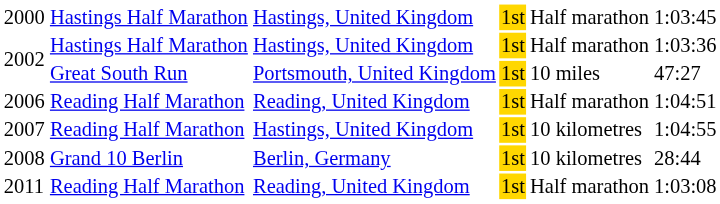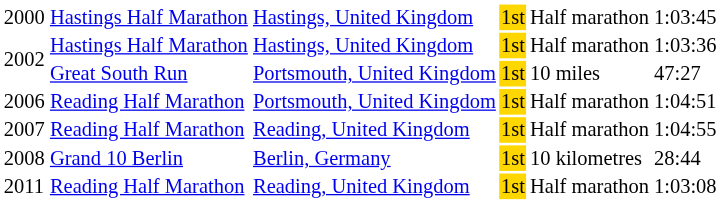 <table>
 <tr>
 <td>2000</td>
 <td><a href='#'>Hastings Half Marathon</a></td>
 <td><a href='#'>Hastings, United Kingdom</a></td>
 <td bgcolor="gold">1st</td>
 <td>Half marathon</td>
 <td>1:03:45</td>
 </tr>
 <tr>
 <td rowspan=2>2002</td>
 <td><a href='#'>Hastings Half Marathon</a></td>
 <td><a href='#'>Hastings, United Kingdom</a></td>
 <td bgcolor="gold">1st</td>
 <td>Half marathon</td>
 <td>1:03:36</td>
 </tr>
 <tr>
 <td><a href='#'>Great South Run</a></td>
 <td><a href='#'>Portsmouth, United Kingdom</a></td>
 <td bgcolor="gold">1st</td>
 <td>10 miles</td>
 <td>47:27</td>
 </tr>
 <tr>
 <td>2006</td>
 <td><a href='#'>Reading Half Marathon</a></td>
-<td><a href='#'>Reading, United Kingdom</a></td>
+<td><a href='#'>Portsmouth, United Kingdom</a></td>
 <td bgcolor="gold">1st</td>
 <td>Half marathon</td>
 <td>1:04:51</td>
 </tr>
 <tr>
 <td>2007</td>
 <td><a href='#'>Reading Half Marathon</a></td>
-<td><a href='#'>Hastings, United Kingdom</a></td>
+<td><a href='#'>Reading, United Kingdom</a></td>
 <td bgcolor="gold">1st</td>
-<td>10 kilometres</td>
+<td>Half marathon</td>
 <td>1:04:55</td>
 </tr>
 <tr>
 <td>2008</td>
 <td><a href='#'>Grand 10 Berlin</a></td>
 <td><a href='#'>Berlin, Germany</a></td>
 <td bgcolor="gold">1st</td>
 <td>10 kilometres</td>
 <td>28:44</td>
 </tr>
 <tr>
 <td>2011</td>
 <td><a href='#'>Reading Half Marathon</a></td>
 <td><a href='#'>Reading, United Kingdom</a></td>
 <td bgcolor="gold">1st</td>
 <td>Half marathon</td>
 <td>1:03:08</td>
 </tr>
 </table>
